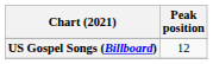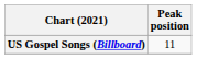 <table class="wikitable plainrowheaders" style="text-align:center">
 <tr>
 <th scope="col">Chart (2021)</th>
 <th scope="col">Peak<br>position</th>
 </tr>
 <tr>
 </tr>
 <tr>
 </tr>
 <tr>
 <th scope="row">US Gospel Songs (<a href='#'><em>Billboard</em></a>)</th>
-<td>12</td>
+<td>11</td>
 </tr>
 <tr>
 </tr>
 </table>
